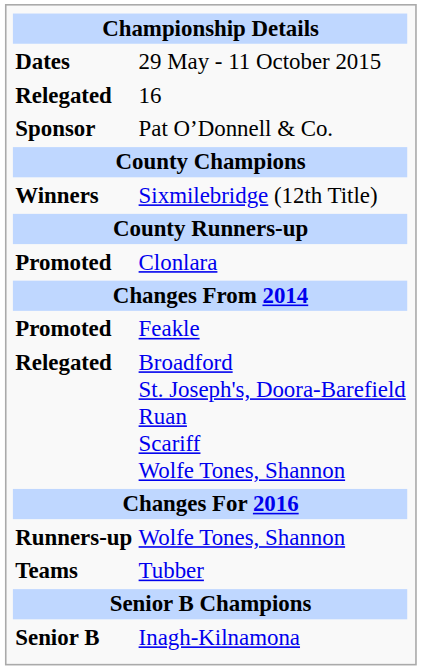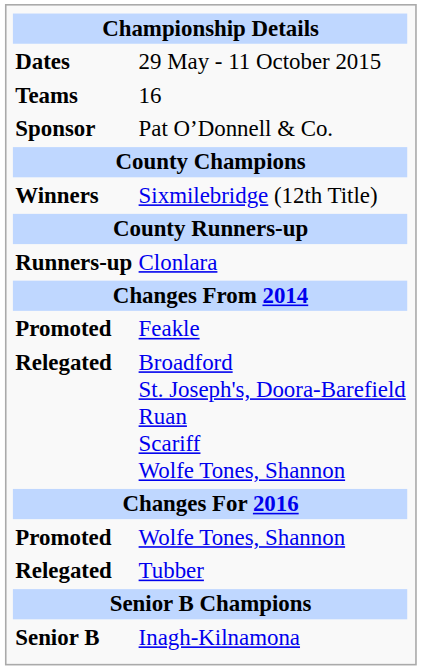 <table class="infobox" style="font-size: 90%;">
 <tr>
 <th style="background: #BFD7FF; text-align: center" colspan=3>Championship Details</th>
 </tr>
 <tr>
 <td><strong>Dates</strong></td>
 <td colspan=2>29 May - 11 October 2015</td>
 </tr>
 <tr>
-<td><strong>Relegated</strong></td>
+<td><strong>Teams</strong></td>
 <td colspan=2>16</td>
 </tr>
 <tr>
 <td><strong>Sponsor</strong></td>
 <td colspan=2>Pat O’Donnell & Co.</td>
 </tr>
 <tr>
 <th style="background: #BFD7FF; text-align: center" colspan=3>County Champions</th>
 </tr>
 <tr>
 <td><strong>Winners</strong></td>
 <td colspan=2> <a href='#'>Sixmilebridge</a> (12th Title)</td>
 </tr>
 <tr>
 <th style="background: #BFD7FF; text-align: center" colspan=3>County Runners-up</th>
 </tr>
 <tr>
-<td><strong>Promoted</strong></td>
+<td><strong>Runners-up</strong></td>
 <td colspan=2> <a href='#'>Clonlara</a></td>
 </tr>
 <tr>
 <th style="background: #BFD7FF; text-align: center" colspan=3>Changes From <a href='#'>2014</a></th>
 </tr>
 <tr>
 <td><strong>Promoted</strong></td>
 <td colspan=2><a href='#'>Feakle</a></td>
 </tr>
 <tr>
 <td><strong>Relegated</strong></td>
 <td colspan=2><a href='#'>Broadford</a><br><a href='#'>St. Joseph's, Doora-Barefield</a><br><a href='#'>Ruan</a><br><a href='#'>Scariff</a><br><a href='#'>Wolfe Tones, Shannon</a></td>
 </tr>
 <tr>
 <th style="background: #BFD7FF; text-align: center" colspan=3>Changes For <a href='#'>2016</a></th>
 </tr>
 <tr>
-<td><strong>Runners-up</strong></td>
+<td><strong>Promoted</strong></td>
 <td colspan=2><a href='#'>Wolfe Tones, Shannon</a></td>
 </tr>
 <tr>
-<td><strong>Teams</strong></td>
+<td><strong>Relegated</strong></td>
 <td colspan=2><a href='#'>Tubber</a></td>
 </tr>
 <tr>
 <th style="background: #BFD7FF; text-align: center" colspan=3>Senior B Champions</th>
 </tr>
 <tr>
 <td><strong>Senior B</strong></td>
 <td colspan=2> <a href='#'>Inagh-Kilnamona</a></td>
 </tr>
 <tr>
 </tr>
 </table>
